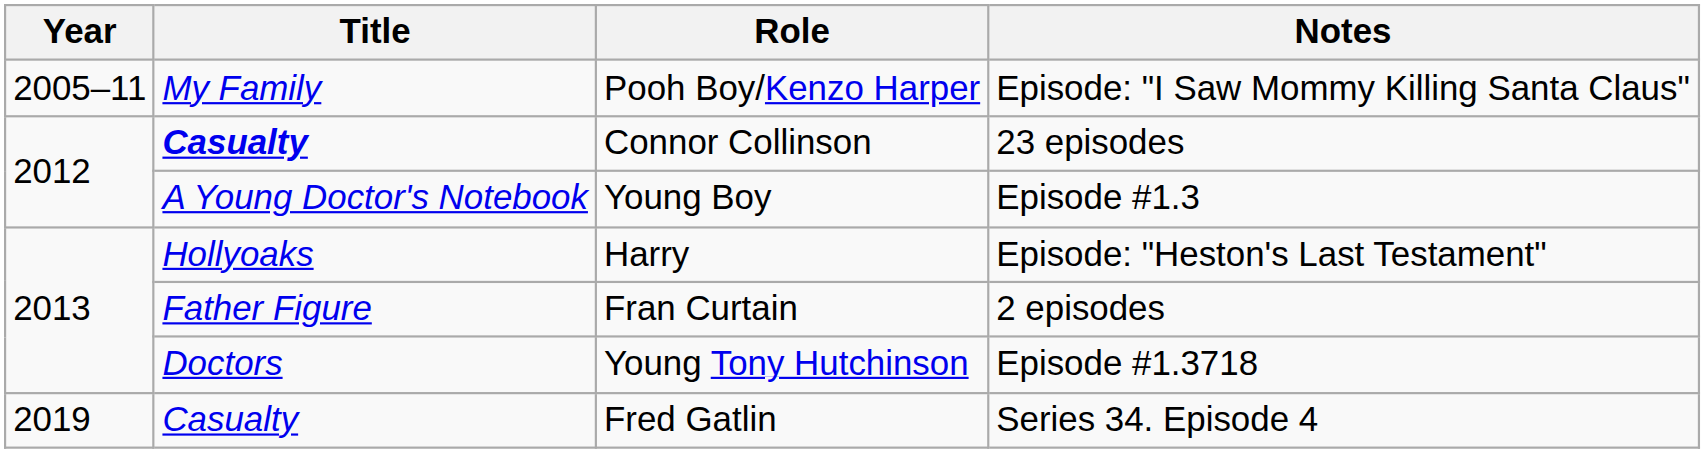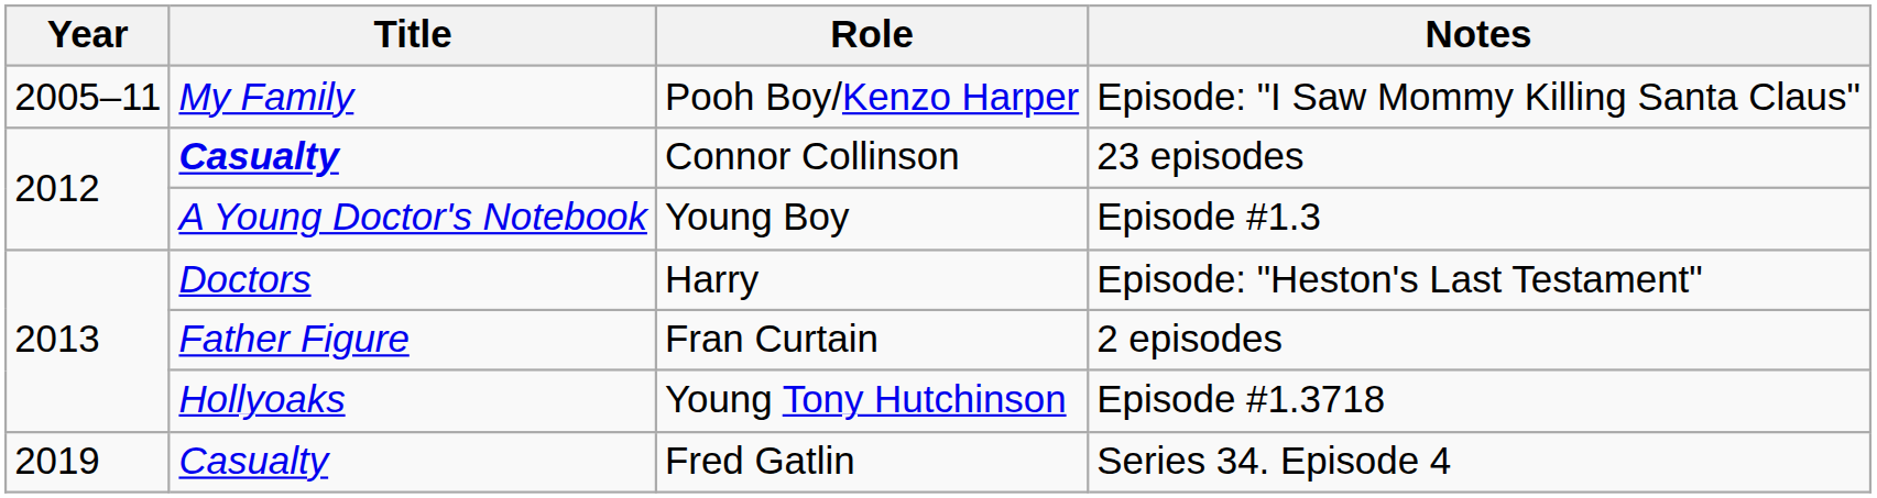 <table class="wikitable">
 <tr>
 <th>Year</th>
 <th>Title</th>
 <th>Role</th>
 <th>Notes</th>
 </tr>
 <tr>
 <td>2005–11</td>
 <td><em><a href='#'>My Family</a></em></td>
 <td>Pooh Boy/<a href='#'>Kenzo Harper</a></td>
 <td>Episode: "I Saw Mommy Killing Santa Claus"</td>
 </tr>
 <tr>
 <td rowspan="2">2012</td>
 <td><strong><em><a href='#'>Casualty</a></em></strong></td>
 <td>Connor Collinson</td>
 <td>23 episodes</td>
 </tr>
 <tr>
 <td><em><a href='#'>A Young Doctor's Notebook</a></em></td>
 <td>Young Boy</td>
 <td>Episode #1.3</td>
 </tr>
 <tr>
 <td rowspan="3">2013</td>
-<td><em><a href='#'>Hollyoaks</a></em></td>
+<td><em><a href='#'>Doctors</a></em></td>
 <td>Harry</td>
 <td>Episode: "Heston's Last Testament"</td>
 </tr>
 <tr>
 <td><em><a href='#'>Father Figure</a></em></td>
 <td>Fran Curtain</td>
 <td>2 episodes</td>
 </tr>
 <tr>
-<td><em><a href='#'>Doctors</a></em></td>
+<td><em><a href='#'>Hollyoaks</a></em></td>
 <td>Young <a href='#'>Tony Hutchinson</a></td>
 <td>Episode #1.3718</td>
 </tr>
 <tr>
 <td>2019</td>
 <td><em><a href='#'>Casualty</a></em></td>
 <td>Fred Gatlin</td>
 <td>Series 34. Episode 4</td>
 </tr>
 </table>
